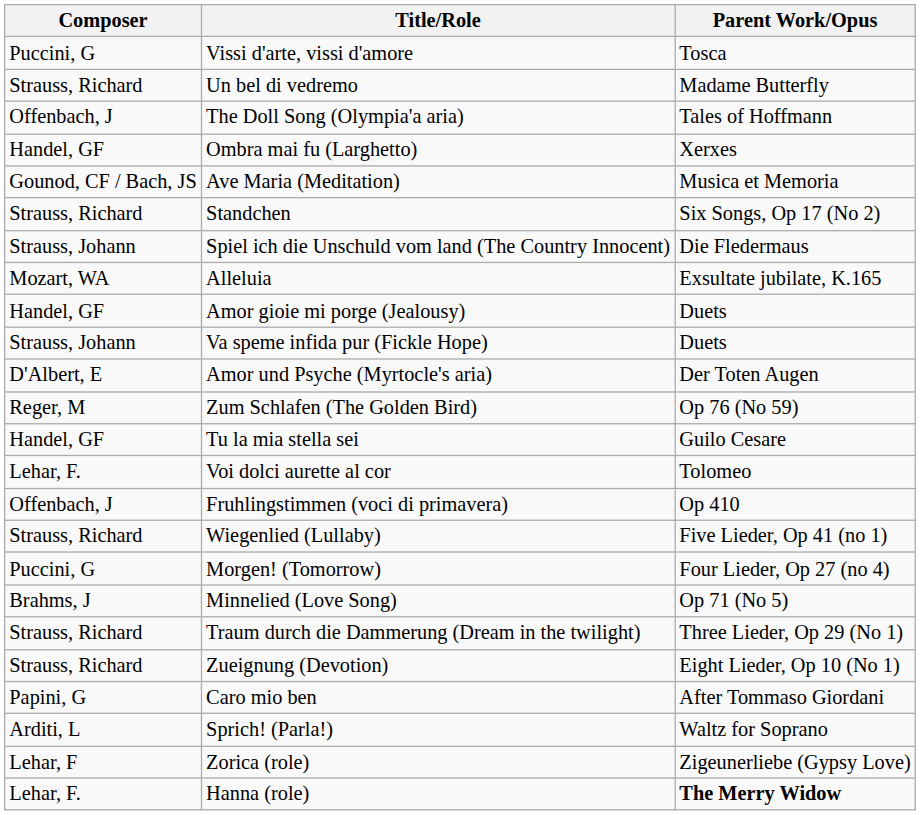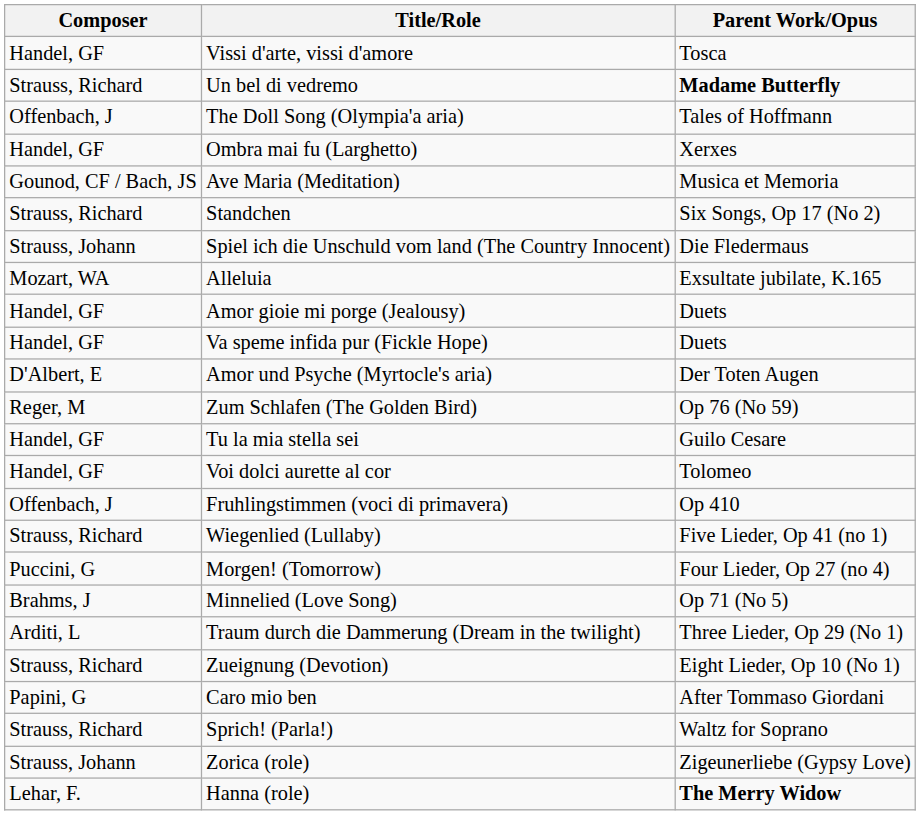 <table class="wikitable">
 <tr>
 <th>Composer</th>
 <th>Title/Role</th>
 <th>Parent Work/Opus</th>
 </tr>
 <tr>
-<td>Puccini, G</td>
+<td>Handel, GF</td>
 <td>Vissi d'arte, vissi d'amore</td>
 <td>Tosca</td>
 </tr>
 <tr>
 <td>Strauss, Richard</td>
 <td>Un bel di vedremo</td>
-<td>Madame Butterfly</td>
+<td><strong>Madame Butterfly</strong></td>
 </tr>
 <tr>
 <td>Offenbach, J</td>
 <td>The Doll Song (Olympia'a aria)</td>
 <td>Tales of Hoffmann</td>
 </tr>
 <tr>
 <td>Handel, GF</td>
 <td>Ombra mai fu (Larghetto)</td>
 <td>Xerxes</td>
 </tr>
 <tr>
 <td>Gounod, CF / Bach, JS</td>
 <td>Ave Maria (Meditation)</td>
 <td>Musica et Memoria</td>
 </tr>
 <tr>
 <td>Strauss, Richard</td>
 <td>Standchen</td>
 <td>Six Songs, Op 17 (No 2)</td>
 </tr>
 <tr>
 <td>Strauss, Johann</td>
 <td>Spiel ich die Unschuld vom land (The Country  Innocent)</td>
 <td>Die Fledermaus</td>
 </tr>
 <tr>
 <td>Mozart, WA</td>
 <td>Alleluia</td>
 <td>Exsultate jubilate, K.165</td>
 </tr>
 <tr>
 <td>Handel, GF</td>
 <td>Amor gioie mi porge (Jealousy)</td>
 <td>Duets</td>
 </tr>
 <tr>
-<td>Strauss, Johann</td>
+<td>Handel, GF</td>
 <td>Va speme infida pur (Fickle Hope)</td>
 <td>Duets</td>
 </tr>
 <tr>
 <td>D'Albert, E</td>
 <td>Amor und Psyche (Myrtocle's aria)</td>
 <td>Der Toten Augen</td>
 </tr>
 <tr>
 <td>Reger, M</td>
 <td>Zum Schlafen (The Golden Bird)</td>
 <td>Op 76 (No 59)</td>
 </tr>
 <tr>
 <td>Handel, GF</td>
 <td>Tu la mia stella sei</td>
 <td>Guilo Cesare</td>
 </tr>
 <tr>
-<td>Lehar, F.</td>
+<td>Handel, GF</td>
 <td>Voi dolci aurette al cor</td>
 <td>Tolomeo</td>
 </tr>
 <tr>
 <td>Offenbach, J</td>
 <td>Fruhlingstimmen (voci di primavera)</td>
 <td>Op 410</td>
 </tr>
 <tr>
 <td>Strauss, Richard</td>
 <td>Wiegenlied (Lullaby)</td>
 <td>Five Lieder, Op 41 (no 1)</td>
 </tr>
 <tr>
 <td>Puccini, G</td>
 <td>Morgen! (Tomorrow)</td>
 <td>Four Lieder, Op 27 (no 4)</td>
 </tr>
 <tr>
 <td>Brahms, J</td>
 <td>Minnelied (Love Song)</td>
 <td>Op 71 (No 5)</td>
 </tr>
 <tr>
-<td>Strauss, Richard</td>
+<td>Arditi, L</td>
 <td>Traum durch die Dammerung (Dream in the twilight)</td>
 <td>Three Lieder, Op 29 (No 1)</td>
 </tr>
 <tr>
 <td>Strauss, Richard</td>
 <td>Zueignung (Devotion)</td>
 <td>Eight Lieder, Op 10 (No 1)</td>
 </tr>
 <tr>
 <td>Papini, G</td>
 <td>Caro mio ben</td>
 <td>After Tommaso Giordani</td>
 </tr>
 <tr>
-<td>Arditi, L</td>
+<td>Strauss, Richard</td>
 <td>Sprich! (Parla!)</td>
 <td>Waltz for Soprano</td>
 </tr>
 <tr>
-<td>Lehar, F</td>
+<td>Strauss, Johann</td>
 <td>Zorica (role)</td>
 <td>Zigeunerliebe (Gypsy Love)</td>
 </tr>
 <tr>
 <td>Lehar, F.</td>
 <td>Hanna (role)</td>
 <td><strong>The Merry Widow</strong></td>
 </tr>
 </table>
